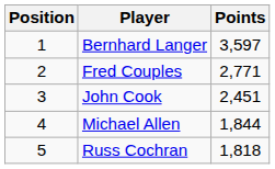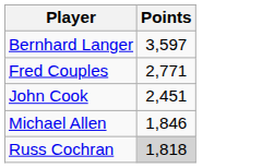 <table class="wikitable">
 <tr>
-<th>Position</th>
 <th>Player</th>
 <th>Points</th>
 </tr>
 <tr>
-<td align=center>1</td>
 <td> <a href='#'>Bernhard Langer</a></td>
 <td align=center>3,597</td>
 </tr>
 <tr>
-<td align=center>2</td>
 <td> <a href='#'>Fred Couples</a></td>
 <td align=center>2,771</td>
 </tr>
 <tr>
-<td align=center>3</td>
 <td> <a href='#'>John Cook</a></td>
 <td align=center>2,451</td>
 </tr>
 <tr>
-<td align=center>4</td>
 <td> <a href='#'>Michael Allen</a></td>
-<td align=center>1,844</td>
+<td align=center>1,846</td>
 </tr>
 <tr>
-<td align=center>5</td>
 <td> <a href='#'>Russ Cochran</a></td>
-<td align=center>1,818</td>
+<td align=center style="background: lightgrey;">1,818</td>
 </tr>
 </table>
